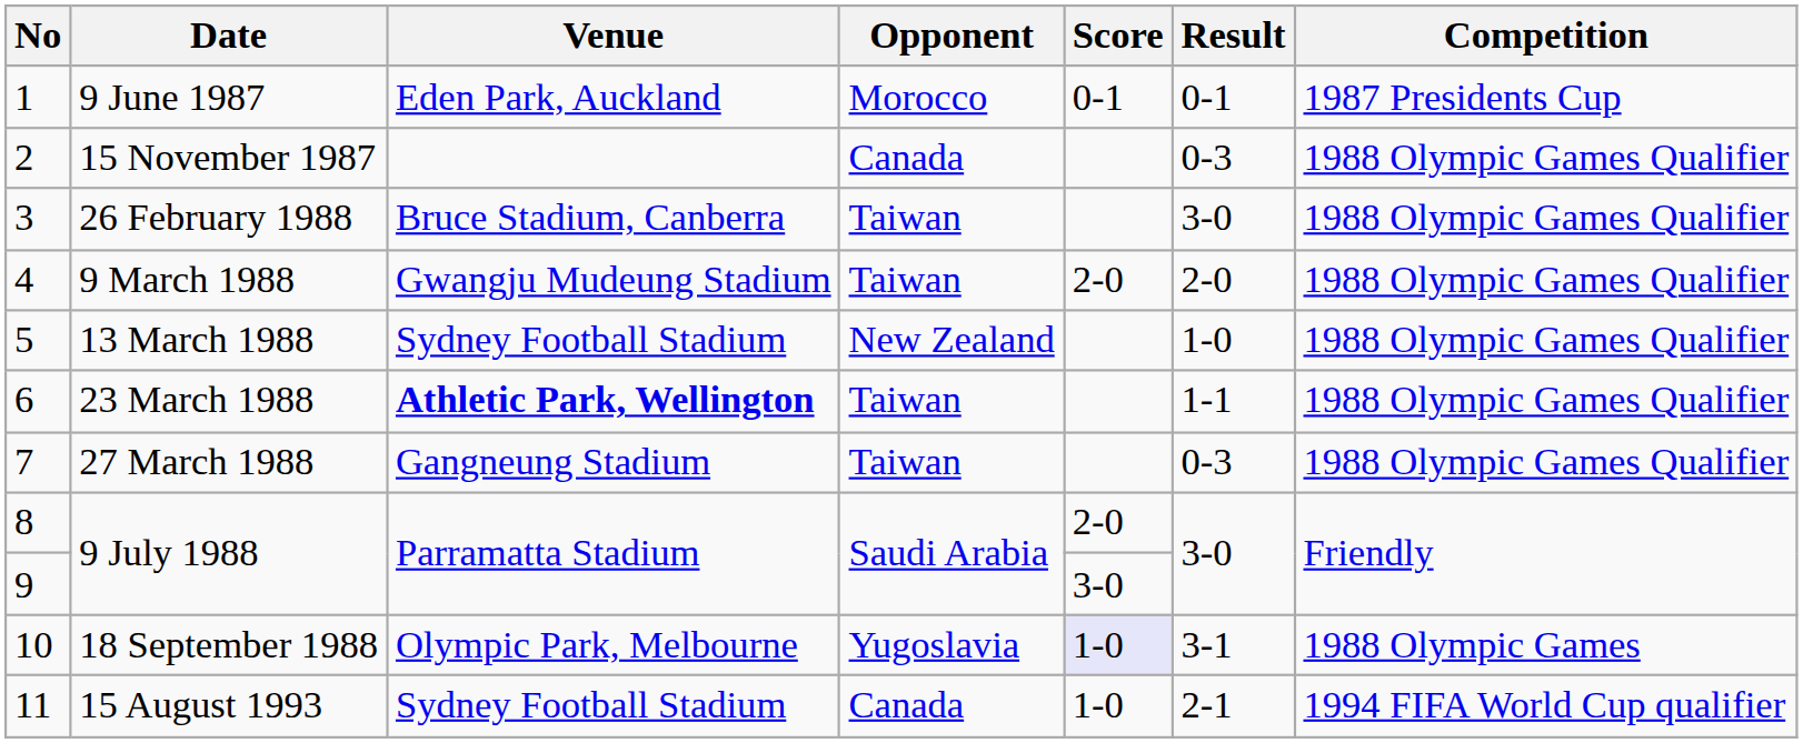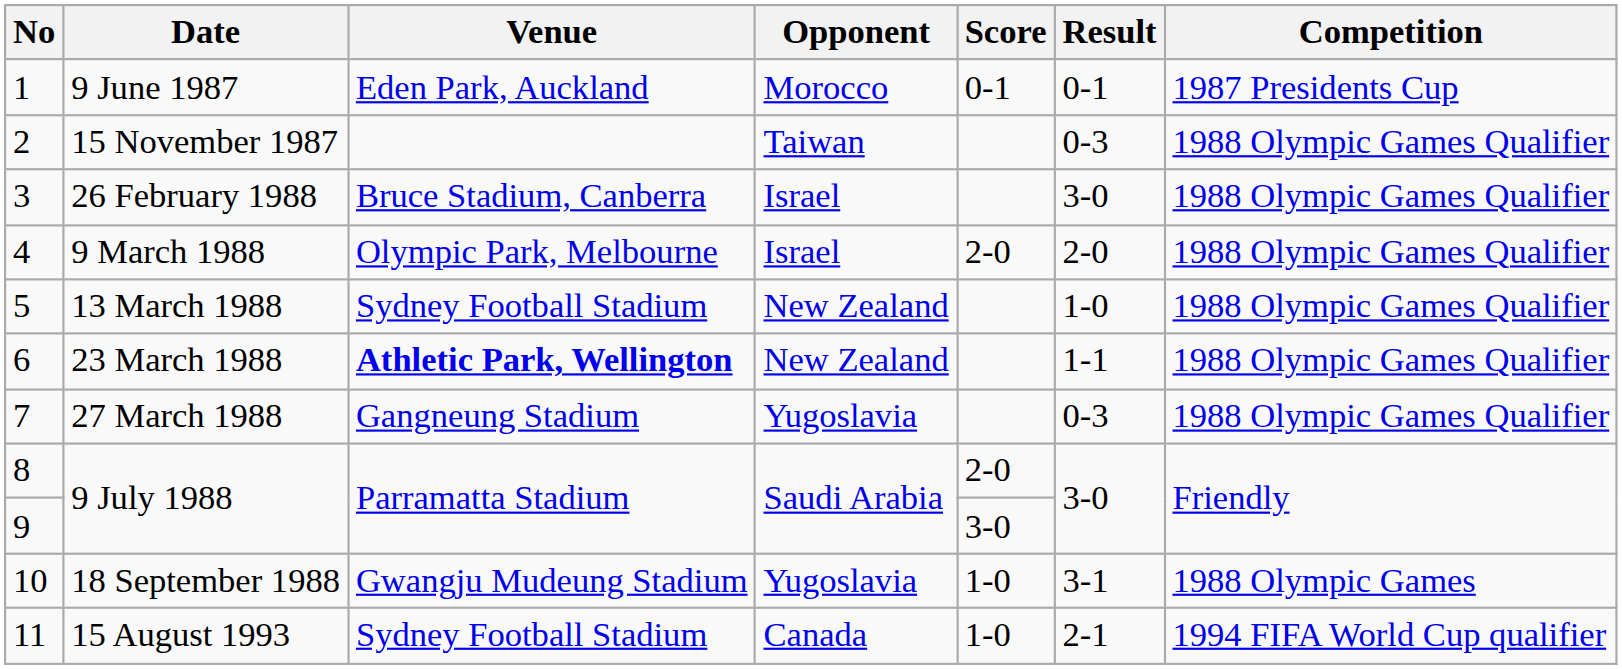 <table class="wikitable sortable">
 <tr>
 <th>No</th>
 <th>Date</th>
 <th>Venue</th>
 <th>Opponent</th>
 <th>Score</th>
 <th>Result</th>
 <th>Competition</th>
 </tr>
 <tr>
 <td>1</td>
 <td>9 June 1987</td>
 <td><a href='#'>Eden Park, Auckland</a></td>
 <td> <a href='#'>Morocco</a></td>
 <td>0-1</td>
 <td>0-1</td>
 <td><a href='#'>1987 Presidents Cup</a></td>
 </tr>
 <tr>
 <td>2</td>
 <td>15 November 1987</td>
 <td></td>
-<td> <a href='#'>Canada</a></td>
+<td> <a href='#'>Taiwan</a></td>
 <td></td>
 <td>0-3</td>
 <td><a href='#'>1988 Olympic Games Qualifier</a></td>
 </tr>
 <tr>
 <td>3</td>
 <td>26 February 1988</td>
 <td><a href='#'>Bruce Stadium, Canberra</a></td>
-<td> <a href='#'>Taiwan</a></td>
+<td> <a href='#'>Israel</a></td>
 <td></td>
 <td>3-0</td>
 <td><a href='#'>1988 Olympic Games Qualifier</a></td>
 </tr>
 <tr>
 <td>4</td>
 <td>9 March 1988</td>
-<td><a href='#'>Gwangju Mudeung Stadium</a></td>
-<td> <a href='#'>Taiwan</a></td>
+<td><a href='#'>Olympic Park, Melbourne</a></td>
+<td> <a href='#'>Israel</a></td>
 <td>2-0</td>
 <td>2-0</td>
 <td><a href='#'>1988 Olympic Games Qualifier</a></td>
 </tr>
 <tr>
 <td>5</td>
 <td>13 March 1988</td>
 <td><a href='#'>Sydney Football Stadium</a></td>
 <td> <a href='#'>New Zealand</a></td>
 <td></td>
 <td>1-0</td>
 <td><a href='#'>1988 Olympic Games Qualifier</a></td>
 </tr>
 <tr>
 <td>6</td>
 <td>23 March 1988</td>
 <td><strong><a href='#'>Athletic Park, Wellington</a></strong></td>
-<td> <a href='#'>Taiwan</a></td>
+<td> <a href='#'>New Zealand</a></td>
 <td></td>
 <td>1-1</td>
 <td><a href='#'>1988 Olympic Games Qualifier</a></td>
 </tr>
 <tr>
 <td>7</td>
 <td>27 March 1988</td>
 <td><a href='#'>Gangneung Stadium</a></td>
-<td> <a href='#'>Taiwan</a></td>
+<td> <a href='#'>Yugoslavia</a></td>
 <td></td>
 <td>0-3</td>
 <td><a href='#'>1988 Olympic Games Qualifier</a></td>
 </tr>
 <tr>
 <td>8</td>
 <td rowspan="2">9 July 1988</td>
 <td rowspan="2"><a href='#'>Parramatta Stadium</a></td>
 <td rowspan="2"> <a href='#'>Saudi Arabia</a></td>
 <td>2-0</td>
 <td rowspan="2">3-0</td>
 <td rowspan="2"><a href='#'>Friendly</a></td>
 </tr>
 <tr>
 <td>9</td>
 <td>3-0</td>
 </tr>
 <tr>
 <td>10</td>
 <td>18 September 1988</td>
-<td><a href='#'>Olympic Park, Melbourne</a></td>
+<td><a href='#'>Gwangju Mudeung Stadium</a></td>
 <td> <a href='#'>Yugoslavia</a></td>
-<td style="background: lavender;">1-0</td>
+<td>1-0</td>
 <td>3-1</td>
 <td><a href='#'>1988 Olympic Games</a></td>
 </tr>
 <tr>
 <td>11</td>
 <td>15 August 1993</td>
 <td><a href='#'>Sydney Football Stadium</a></td>
 <td> <a href='#'>Canada</a></td>
 <td>1-0</td>
 <td>2-1</td>
 <td><a href='#'>1994 FIFA World Cup qualifier</a></td>
 </tr>
 </table>
